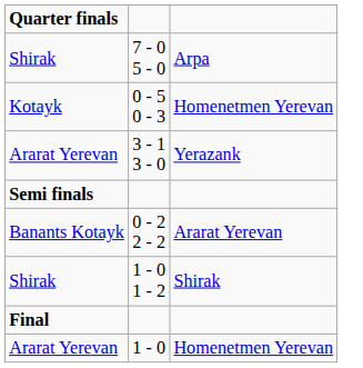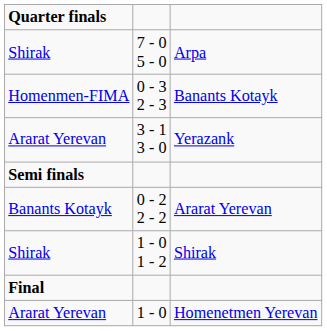 <table class="wikitable">
 <tr>
 <td><strong>Quarter finals</strong></td>
 <td></td>
 <td></td>
 </tr>
 <tr>
 <td><a href='#'>Shirak</a></td>
 <td>7 - 0<br>5 - 0</td>
 <td><a href='#'>Arpa</a></td>
 </tr>
 <tr>
-<td><a href='#'>Kotayk</a></td>
-<td>0 - 5<br>0 - 3</td>
-<td><a href='#'>Homenetmen Yerevan</a></td>
+<td><a href='#'>Homenmen-FIMA</a></td>
+<td>0 - 3<br>2 - 3</td>
+<td><a href='#'>Banants Kotayk</a></td>
 </tr>
 <tr>
 <td><a href='#'>Ararat Yerevan</a></td>
 <td>3 - 1<br>3 - 0</td>
 <td><a href='#'>Yerazank</a></td>
 </tr>
 <tr>
 <td><strong>Semi finals</strong></td>
 <td></td>
 <td></td>
 </tr>
 <tr>
 <td><a href='#'>Banants Kotayk</a></td>
 <td>0 - 2<br>2 - 2</td>
 <td><a href='#'>Ararat Yerevan</a></td>
 </tr>
 <tr>
 <td><a href='#'>Shirak</a></td>
 <td>1 - 0<br>1 - 2</td>
 <td><a href='#'>Shirak</a></td>
 </tr>
 <tr>
 <td><strong>Final</strong></td>
 <td></td>
 <td></td>
 </tr>
 <tr>
 <td><a href='#'>Ararat Yerevan</a></td>
 <td>1 - 0</td>
 <td><a href='#'>Homenetmen Yerevan</a></td>
 </tr>
 </table>
